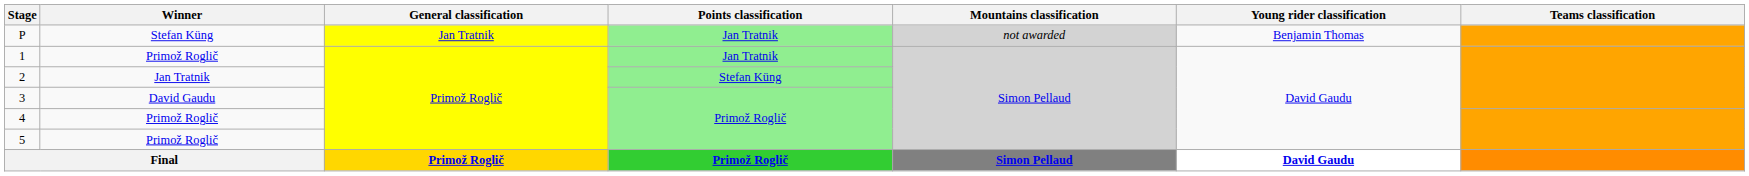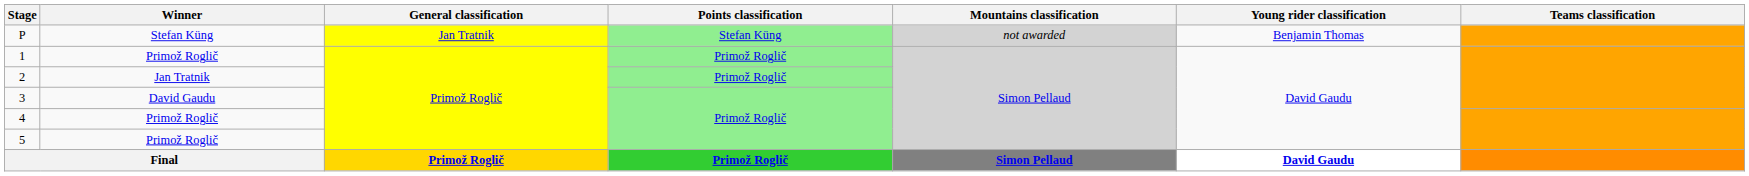 <table class=wikitable style="text-align: center; font-size:smaller;">
 <tr>
 <th style="width:2%;">Stage</th>
 <th style="width:16%;">Winner</th>
 <th style="width:16%;">General classification<br></th>
 <th style="width:16%;">Points classification<br></th>
 <th style="width:16%;">Mountains classification<br></th>
 <th style="width:16%;">Young rider classification<br></th>
 <th style="width:16%;">Teams classification<br></th>
 </tr>
 <tr>
 <td>P</td>
 <td><a href='#'>Stefan Küng</a></td>
 <td style="background:yellow;"><a href='#'>Jan Tratnik</a></td>
-<td style="background:lightgreen"><a href='#'>Jan Tratnik</a></td>
+<td style="background:lightgreen"><a href='#'>Stefan Küng</a></td>
 <td style="background:lightgrey"><em>not awarded</em></td>
 <td style="background:offwhite;"><a href='#'>Benjamin Thomas</a></td>
 <td style="background:orange;"></td>
 </tr>
 <tr>
 <td>1</td>
 <td><a href='#'>Primož Roglič</a></td>
 <td style="background:yellow;" rowspan=5><a href='#'>Primož Roglič</a></td>
-<td style="background:lightgreen"><a href='#'>Jan Tratnik</a></td>
+<td style="background:lightgreen"><a href='#'>Primož Roglič</a></td>
 <td style="background:lightgrey" rowspan=5><a href='#'>Simon Pellaud</a></td>
 <td style="background:offwhite;" rowspan=5><a href='#'>David Gaudu</a></td>
 <td style="background:orange;" rowspan=3></td>
 </tr>
 <tr>
 <td>2</td>
 <td><a href='#'>Jan Tratnik</a></td>
-<td style="background:lightgreen"><a href='#'>Stefan Küng</a></td>
+<td style="background:lightgreen"><a href='#'>Primož Roglič</a></td>
 </tr>
 <tr>
 <td>3</td>
 <td><a href='#'>David Gaudu</a></td>
 <td style="background:lightgreen" rowspan=3><a href='#'>Primož Roglič</a></td>
 </tr>
 <tr>
 <td>4</td>
 <td><a href='#'>Primož Roglič</a></td>
 <td style="background:orange;" rowspan=2></td>
 </tr>
 <tr>
 <td>5</td>
 <td><a href='#'>Primož Roglič</a></td>
 </tr>
 <tr>
 <th colspan=2>Final</th>
 <th style="background:gold;"><a href='#'>Primož Roglič</a></th>
 <th style="background:limegreen;"><a href='#'>Primož Roglič</a></th>
 <th style="background:grey;"><a href='#'>Simon Pellaud</a></th>
 <th style="background:white;"><a href='#'>David Gaudu</a></th>
 <th style="background:#FF8C00;"></th>
 </tr>
 </table>
